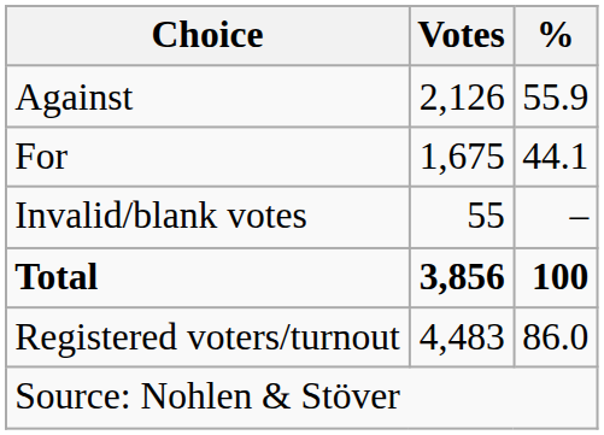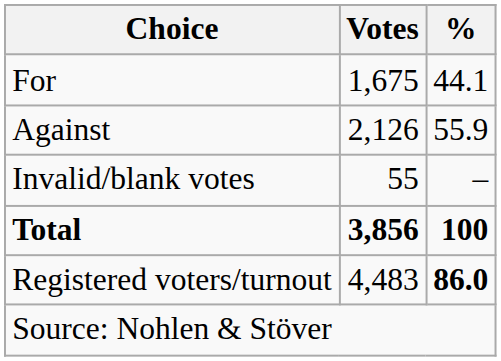 <table class=wikitable style=text-align:right>
 <tr>
 <th>Choice</th>
 <th>Votes</th>
 <th>%</th>
 </tr>
 <tr>
+<td align=left>For</td>
+<td>1,675</td>
+<td>44.1</td>
+</tr>
+<tr>
 <td align=left>Against</td>
 <td>2,126</td>
 <td>55.9</td>
-</tr>
-<tr>
-<td align=left>For</td>
-<td>1,675</td>
-<td>44.1</td>
 </tr>
 <tr>
 <td align=left>Invalid/blank votes</td>
 <td>55</td>
 <td>–</td>
 </tr>
 <tr>
 <td align=left><strong>Total</strong></td>
 <td><strong>3,856</strong></td>
 <td><strong>100</strong></td>
 </tr>
 <tr>
 <td align=left>Registered voters/turnout</td>
 <td>4,483</td>
-<td>86.0</td>
+<td><strong>86.0</strong></td>
 </tr>
 <tr>
 <td align=left colspan=3>Source: Nohlen & Stöver</td>
 </tr>
 </table>
